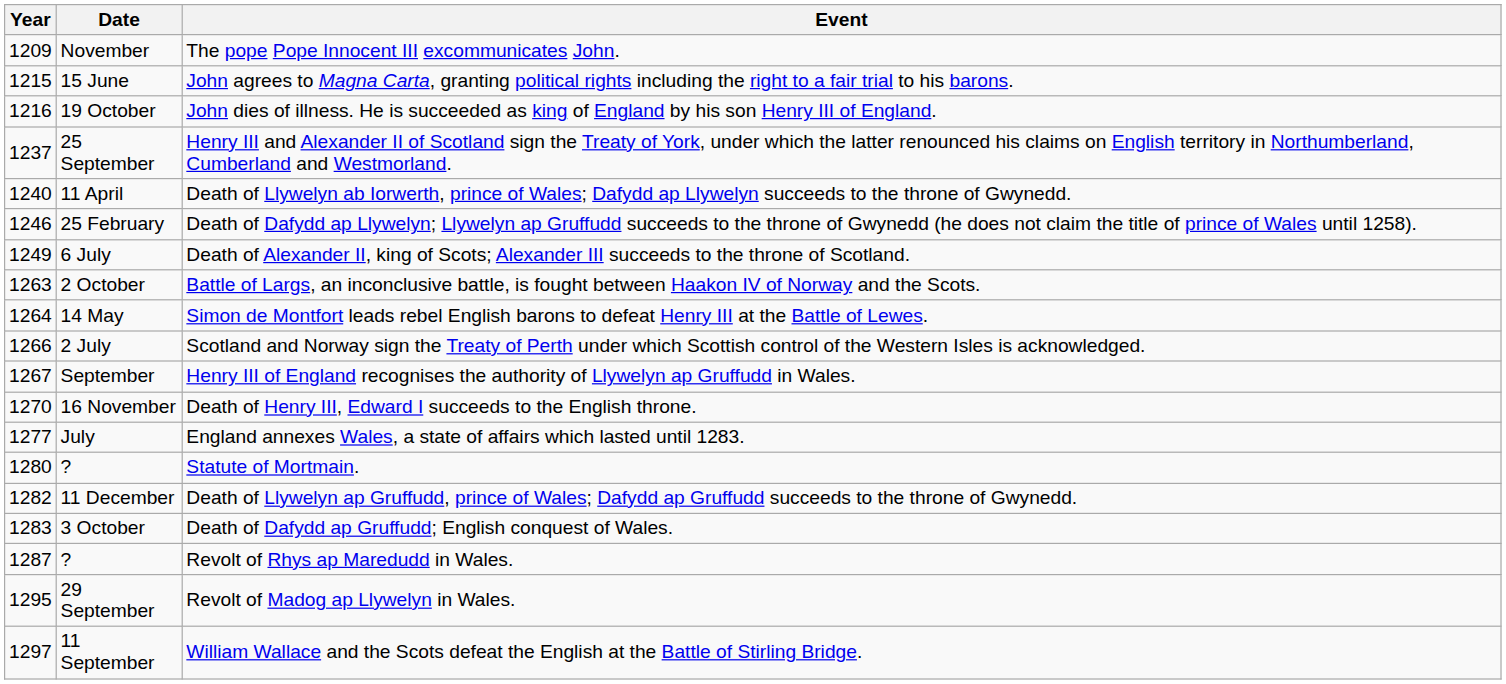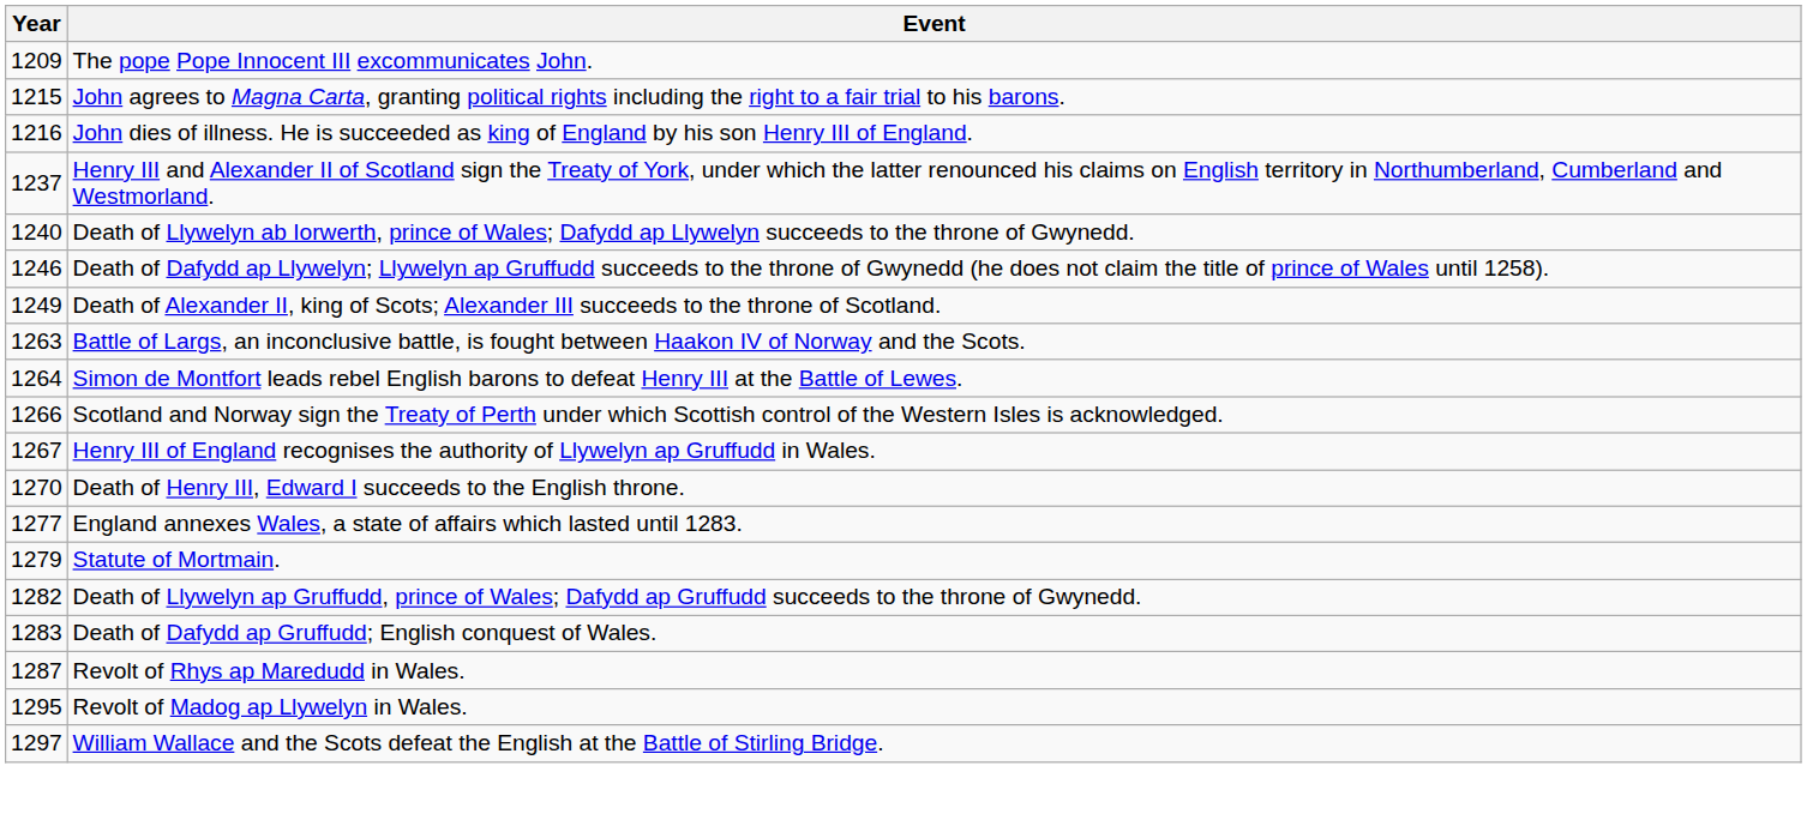 <table class="wikitable">
 <tr>
 <th>Year</th>
-<th>Date</th>
 <th>Event</th>
 </tr>
 <tr>
 <td>1209</td>
-<td>November</td>
 <td>The <a href='#'>pope</a> <a href='#'>Pope Innocent III</a> <a href='#'>excommunicates</a> <a href='#'>John</a>.</td>
 </tr>
 <tr>
 <td>1215</td>
-<td>15 June</td>
 <td><a href='#'>John</a> agrees to <em><a href='#'>Magna Carta</a></em>, granting <a href='#'>political rights</a> including the <a href='#'>right to a fair trial</a> to his <a href='#'>barons</a>.</td>
 </tr>
 <tr>
 <td>1216</td>
-<td>19 October</td>
 <td><a href='#'>John</a> dies of illness.  He is succeeded as <a href='#'>king</a> of <a href='#'>England</a> by his son <a href='#'>Henry III of England</a>.</td>
 </tr>
 <tr>
 <td>1237</td>
-<td>25 September</td>
 <td><a href='#'>Henry III</a> and <a href='#'>Alexander II of Scotland</a> sign the <a href='#'>Treaty of York</a>, under which the latter renounced his claims on <a href='#'>English</a> territory in <a href='#'>Northumberland</a>, <a href='#'>Cumberland</a> and <a href='#'>Westmorland</a>.</td>
 </tr>
 <tr>
 <td>1240</td>
-<td>11 April</td>
 <td>Death of <a href='#'>Llywelyn ab Iorwerth</a>, <a href='#'>prince of Wales</a>; <a href='#'>Dafydd ap Llywelyn</a> succeeds to the throne of Gwynedd.</td>
 </tr>
 <tr>
 <td>1246</td>
-<td>25 February</td>
 <td>Death of <a href='#'>Dafydd ap Llywelyn</a>; <a href='#'>Llywelyn ap Gruffudd</a> succeeds to the throne of Gwynedd (he does not claim the title of <a href='#'>prince of Wales</a> until 1258).</td>
 </tr>
 <tr>
 <td>1249</td>
-<td>6 July</td>
 <td>Death of <a href='#'>Alexander II</a>, king of Scots; <a href='#'>Alexander III</a> succeeds to the throne of Scotland.</td>
 </tr>
 <tr>
 <td>1263</td>
-<td>2 October</td>
 <td><a href='#'>Battle of Largs</a>, an inconclusive battle, is fought between <a href='#'>Haakon IV of Norway</a> and the Scots.</td>
 </tr>
 <tr>
 <td>1264</td>
-<td>14 May</td>
 <td><a href='#'>Simon de Montfort</a> leads rebel English barons to defeat <a href='#'>Henry III</a> at the <a href='#'>Battle of Lewes</a>.</td>
 </tr>
 <tr>
 <td>1266</td>
-<td>2 July</td>
 <td>Scotland and Norway sign the <a href='#'>Treaty of Perth</a> under which Scottish control of the Western Isles is acknowledged.</td>
 </tr>
 <tr>
 <td>1267</td>
-<td>September</td>
 <td><a href='#'>Henry III of England</a> recognises the authority of <a href='#'>Llywelyn ap Gruffudd</a> in Wales.</td>
 </tr>
 <tr>
 <td>1270</td>
-<td>16 November</td>
 <td>Death of <a href='#'>Henry III</a>, <a href='#'>Edward I</a> succeeds to the English throne.</td>
 </tr>
 <tr>
 <td>1277</td>
-<td>July</td>
 <td>England annexes <a href='#'>Wales</a>, a state of affairs which lasted until 1283.</td>
 </tr>
 <tr>
-<td>1280</td>
-<td>?</td>
+<td>1279</td>
 <td><a href='#'>Statute of Mortmain</a>.</td>
 </tr>
 <tr>
 <td>1282</td>
-<td>11 December</td>
 <td>Death of <a href='#'>Llywelyn ap Gruffudd</a>, <a href='#'>prince of Wales</a>; <a href='#'>Dafydd ap Gruffudd</a> succeeds to the throne of Gwynedd.</td>
 </tr>
 <tr>
 <td>1283</td>
-<td>3 October</td>
 <td>Death of <a href='#'>Dafydd ap Gruffudd</a>; English conquest of Wales.</td>
 </tr>
 <tr>
 <td>1287</td>
-<td>?</td>
 <td>Revolt of <a href='#'>Rhys ap Maredudd</a> in Wales.</td>
 </tr>
 <tr>
 <td>1295</td>
-<td>29 September</td>
 <td>Revolt of <a href='#'>Madog ap Llywelyn</a> in Wales.</td>
 </tr>
 <tr>
 <td>1297</td>
-<td>11 September</td>
 <td><a href='#'>William Wallace</a> and the Scots defeat the English at the <a href='#'>Battle of Stirling Bridge</a>.</td>
 </tr>
 </table>
